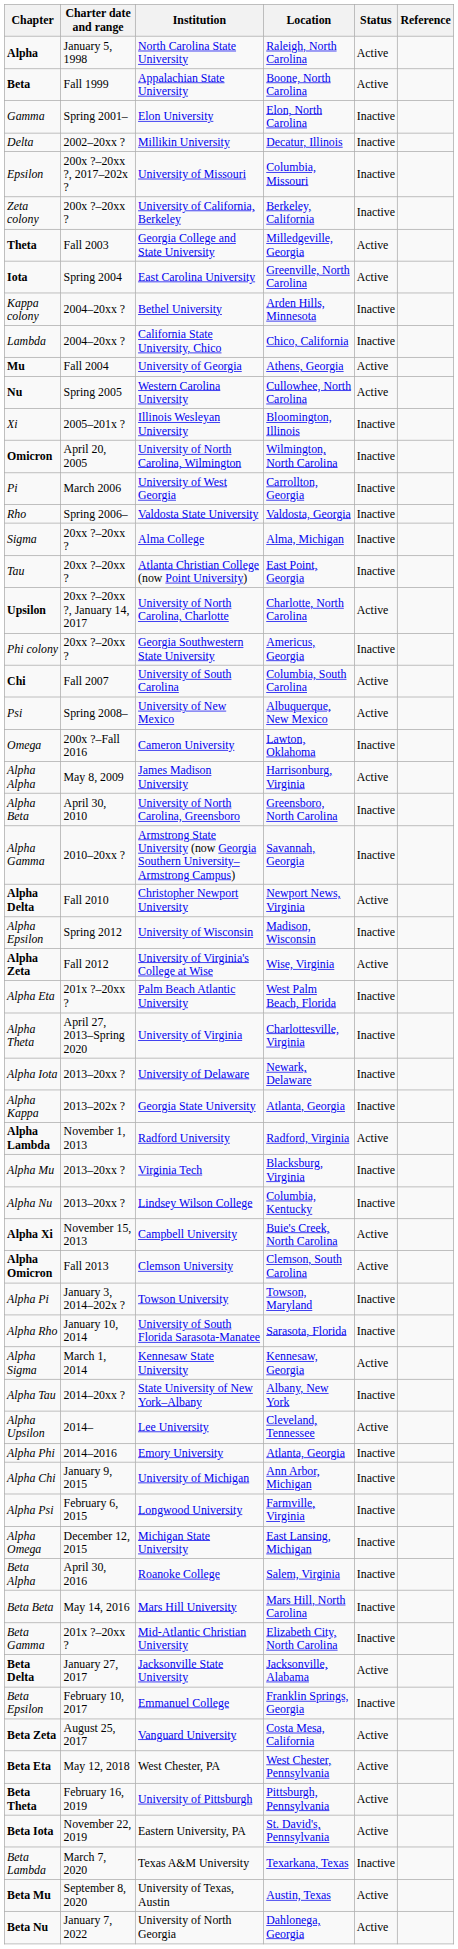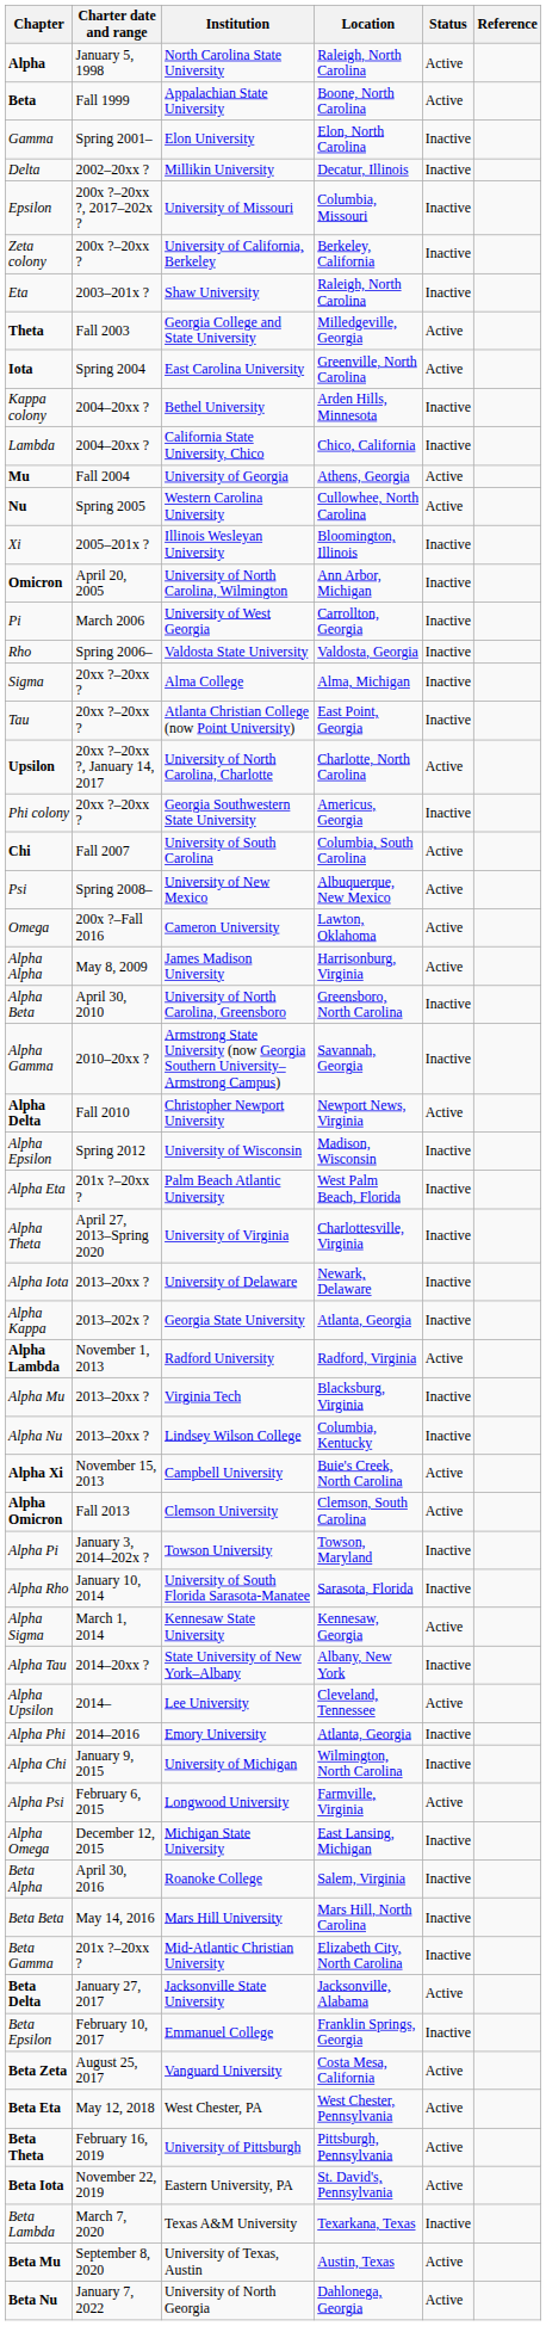 <table class="sortable wikitable">
 <tr>
 <th>Chapter</th>
 <th>Charter date and range</th>
 <th>Institution</th>
 <th>Location</th>
 <th>Status</th>
 <th>Reference</th>
 </tr>
 <tr>
 <td><strong>Alpha</strong></td>
 <td>January 5, 1998</td>
 <td><a href='#'>North Carolina State University</a></td>
 <td><a href='#'>Raleigh, North Carolina</a></td>
 <td>Active</td>
 <td></td>
 </tr>
 <tr>
 <td><strong>Beta</strong></td>
 <td>Fall 1999</td>
 <td><a href='#'>Appalachian State University</a></td>
 <td><a href='#'>Boone, North Carolina</a></td>
 <td>Active</td>
 <td></td>
 </tr>
 <tr>
 <td><em>Gamma</em></td>
 <td>Spring 2001–</td>
 <td><a href='#'>Elon University</a></td>
 <td><a href='#'>Elon, North Carolina</a></td>
 <td>Inactive</td>
 <td></td>
 </tr>
 <tr>
 <td><em>Delta</em></td>
 <td>2002–20xx ?</td>
 <td><a href='#'>Millikin University</a></td>
 <td><a href='#'>Decatur, Illinois</a></td>
 <td>Inactive</td>
 <td></td>
 </tr>
 <tr>
 <td><em>Epsilon</em></td>
 <td>200x ?–20xx ?, 2017–202x ?</td>
 <td><a href='#'>University of Missouri</a></td>
 <td><a href='#'>Columbia, Missouri</a></td>
 <td>Inactive</td>
 <td></td>
 </tr>
 <tr>
 <td><em>Zeta colony</em></td>
 <td>200x ?–20xx ?</td>
 <td><a href='#'>University of California, Berkeley</a></td>
 <td><a href='#'>Berkeley, California</a></td>
+<td>Inactive</td>
+<td></td>
+</tr>
+<tr>
+<td><em>Eta</em></td>
+<td>2003–201x ?</td>
+<td><a href='#'>Shaw University</a></td>
+<td><a href='#'>Raleigh, North Carolina</a></td>
 <td>Inactive</td>
 <td></td>
 </tr>
 <tr>
 <td><strong>Theta</strong></td>
 <td>Fall 2003</td>
 <td><a href='#'>Georgia College and State University</a></td>
 <td><a href='#'>Milledgeville, Georgia</a></td>
 <td>Active</td>
 <td></td>
 </tr>
 <tr>
 <td><strong>Iota</strong></td>
 <td>Spring 2004</td>
 <td><a href='#'>East Carolina University</a></td>
 <td><a href='#'>Greenville, North Carolina</a></td>
 <td>Active</td>
 <td></td>
 </tr>
 <tr>
 <td><em>Kappa colony</em></td>
 <td>2004–20xx ?</td>
 <td><a href='#'>Bethel University</a></td>
 <td><a href='#'>Arden Hills, Minnesota</a></td>
 <td>Inactive</td>
 <td></td>
 </tr>
 <tr>
 <td><em>Lambda</em></td>
 <td>2004–20xx ?</td>
 <td><a href='#'>California State University, Chico</a></td>
 <td><a href='#'>Chico, California</a></td>
 <td>Inactive</td>
 <td></td>
 </tr>
 <tr>
 <td><strong>Mu</strong></td>
 <td>Fall 2004</td>
 <td><a href='#'>University of Georgia</a></td>
 <td><a href='#'>Athens, Georgia</a></td>
 <td>Active</td>
 <td></td>
 </tr>
 <tr>
 <td><strong>Nu</strong></td>
 <td>Spring 2005</td>
 <td><a href='#'>Western Carolina University</a></td>
 <td><a href='#'>Cullowhee, North Carolina</a></td>
 <td>Active</td>
 <td></td>
 </tr>
 <tr>
 <td><em>Xi</em></td>
 <td>2005–201x ?</td>
 <td><a href='#'>Illinois Wesleyan University</a></td>
 <td><a href='#'>Bloomington, Illinois</a></td>
 <td>Inactive</td>
 <td></td>
 </tr>
 <tr>
 <td><strong>Omicron</strong></td>
 <td>April 20, 2005</td>
 <td><a href='#'>University of North Carolina, Wilmington</a></td>
-<td><a href='#'>Wilmington, North Carolina</a></td>
+<td><a href='#'>Ann Arbor, Michigan</a></td>
 <td>Inactive</td>
 <td></td>
 </tr>
 <tr>
 <td><em>Pi</em></td>
 <td>March 2006</td>
 <td><a href='#'>University of West Georgia</a></td>
 <td><a href='#'>Carrollton, Georgia</a></td>
 <td>Inactive</td>
 <td></td>
 </tr>
 <tr>
 <td><em>Rho</em></td>
 <td>Spring 2006–</td>
 <td><a href='#'>Valdosta State University</a></td>
 <td><a href='#'>Valdosta, Georgia</a></td>
 <td>Inactive</td>
 <td></td>
 </tr>
 <tr>
 <td><em>Sigma</em></td>
 <td>20xx ?–20xx ?</td>
 <td><a href='#'>Alma College</a></td>
 <td><a href='#'>Alma, Michigan</a></td>
 <td>Inactive</td>
 <td></td>
 </tr>
 <tr>
 <td><em>Tau</em></td>
 <td>20xx ?–20xx ?</td>
 <td><a href='#'>Atlanta Christian College</a> (now <a href='#'>Point University</a>)</td>
 <td><a href='#'>East Point, Georgia</a></td>
 <td>Inactive</td>
 <td></td>
 </tr>
 <tr>
 <td><strong>Upsilon</strong></td>
 <td>20xx ?–20xx ?, January 14, 2017</td>
 <td><a href='#'>University of North Carolina, Charlotte</a></td>
 <td><a href='#'>Charlotte, North Carolina</a></td>
 <td>Active</td>
 <td></td>
 </tr>
 <tr>
 <td><em>Phi colony</em></td>
 <td>20xx ?–20xx ?</td>
 <td><a href='#'>Georgia Southwestern State University</a></td>
 <td><a href='#'>Americus, Georgia</a></td>
 <td>Inactive</td>
 <td></td>
 </tr>
 <tr>
 <td><strong>Chi</strong></td>
 <td>Fall 2007</td>
 <td><a href='#'>University of South Carolina</a></td>
 <td><a href='#'>Columbia, South Carolina</a></td>
 <td>Active</td>
 <td></td>
 </tr>
 <tr>
 <td><em>Psi</em></td>
 <td>Spring 2008–</td>
 <td><a href='#'>University of New Mexico</a></td>
 <td><a href='#'>Albuquerque, New Mexico</a></td>
 <td>Active</td>
 <td></td>
 </tr>
 <tr>
 <td><em>Omega</em></td>
 <td>200x ?–Fall 2016</td>
 <td><a href='#'>Cameron University</a></td>
 <td><a href='#'>Lawton, Oklahoma</a></td>
-<td>Inactive</td>
+<td>Active</td>
 <td></td>
 </tr>
 <tr>
 <td><em>Alpha Alpha</em></td>
 <td>May 8, 2009</td>
 <td><a href='#'>James Madison University</a></td>
 <td><a href='#'>Harrisonburg, Virginia</a></td>
 <td>Active</td>
 <td></td>
 </tr>
 <tr>
 <td><em>Alpha Beta</em></td>
 <td>April 30, 2010</td>
 <td><a href='#'>University of North Carolina, Greensboro</a></td>
 <td><a href='#'>Greensboro, North Carolina</a></td>
 <td>Inactive</td>
 <td></td>
 </tr>
 <tr>
 <td><em>Alpha Gamma</em></td>
 <td>2010–20xx ?</td>
 <td><a href='#'>Armstrong State University</a> (now <a href='#'>Georgia Southern University–Armstrong Campus</a>)</td>
 <td><a href='#'>Savannah, Georgia</a></td>
 <td>Inactive</td>
 <td></td>
 </tr>
 <tr>
 <td><strong>Alpha Delta</strong></td>
 <td>Fall 2010</td>
 <td><a href='#'>Christopher Newport University</a></td>
 <td><a href='#'>Newport News, Virginia</a></td>
 <td>Active</td>
 <td></td>
 </tr>
 <tr>
 <td><em>Alpha Epsilon</em></td>
 <td>Spring 2012</td>
 <td><a href='#'>University of Wisconsin</a></td>
 <td><a href='#'>Madison, Wisconsin</a></td>
 <td>Inactive</td>
-<td></td>
-</tr>
-<tr>
-<td><strong>Alpha Zeta</strong></td>
-<td>Fall 2012</td>
-<td><a href='#'>University of Virginia's College at Wise</a></td>
-<td><a href='#'>Wise, Virginia</a></td>
-<td>Active</td>
 <td></td>
 </tr>
 <tr>
 <td><em>Alpha Eta</em></td>
 <td>201x ?–20xx ?</td>
 <td><a href='#'>Palm Beach Atlantic University</a></td>
 <td><a href='#'>West Palm Beach, Florida</a></td>
 <td>Inactive</td>
 <td></td>
 </tr>
 <tr>
 <td><em>Alpha Theta</em></td>
 <td>April 27, 2013–Spring 2020</td>
 <td><a href='#'>University of Virginia</a></td>
 <td><a href='#'>Charlottesville, Virginia</a></td>
 <td>Inactive</td>
 <td></td>
 </tr>
 <tr>
 <td><em>Alpha Iota</em></td>
 <td>2013–20xx ?</td>
 <td><a href='#'>University of Delaware</a></td>
 <td><a href='#'>Newark, Delaware</a></td>
 <td>Inactive</td>
 <td></td>
 </tr>
 <tr>
 <td><em>Alpha Kappa</em></td>
 <td>2013–202x ?</td>
 <td><a href='#'>Georgia State University</a></td>
 <td><a href='#'>Atlanta, Georgia</a></td>
 <td>Inactive</td>
 <td></td>
 </tr>
 <tr>
 <td><strong>Alpha Lambda</strong></td>
 <td>November 1, 2013</td>
 <td><a href='#'>Radford University</a></td>
 <td><a href='#'>Radford, Virginia</a></td>
 <td>Active</td>
 <td></td>
 </tr>
 <tr>
 <td><em>Alpha Mu</em></td>
 <td>2013–20xx ?</td>
 <td><a href='#'>Virginia Tech</a></td>
 <td><a href='#'>Blacksburg, Virginia</a></td>
 <td>Inactive</td>
 <td></td>
 </tr>
 <tr>
 <td><em>Alpha Nu</em></td>
 <td>2013–20xx ?</td>
 <td><a href='#'>Lindsey Wilson College</a></td>
 <td><a href='#'>Columbia, Kentucky</a></td>
 <td>Inactive</td>
 <td></td>
 </tr>
 <tr>
 <td><strong>Alpha Xi</strong></td>
 <td>November 15, 2013</td>
 <td><a href='#'>Campbell University</a></td>
 <td><a href='#'>Buie's Creek, North Carolina</a></td>
 <td>Active</td>
 <td></td>
 </tr>
 <tr>
 <td><strong>Alpha Omicron</strong></td>
 <td>Fall 2013</td>
 <td><a href='#'>Clemson University</a></td>
 <td><a href='#'>Clemson, South Carolina</a></td>
 <td>Active</td>
 <td></td>
 </tr>
 <tr>
 <td><em>Alpha Pi</em></td>
 <td>January 3, 2014–202x ?</td>
 <td><a href='#'>Towson University</a></td>
 <td><a href='#'>Towson, Maryland</a></td>
 <td>Inactive</td>
 <td></td>
 </tr>
 <tr>
 <td><em>Alpha Rho</em></td>
 <td>January 10, 2014</td>
 <td><a href='#'>University of South Florida Sarasota-Manatee</a></td>
 <td><a href='#'>Sarasota, Florida</a></td>
 <td>Inactive</td>
 <td></td>
 </tr>
 <tr>
 <td><em>Alpha Sigma</em></td>
 <td>March 1, 2014</td>
 <td><a href='#'>Kennesaw State University</a></td>
 <td><a href='#'>Kennesaw, Georgia</a></td>
 <td>Active</td>
 <td></td>
 </tr>
 <tr>
 <td><em>Alpha Tau</em></td>
 <td>2014–20xx ?</td>
 <td><a href='#'>State University of New York–Albany</a></td>
 <td><a href='#'>Albany, New York</a></td>
 <td>Inactive</td>
 <td></td>
 </tr>
 <tr>
 <td><em>Alpha Upsilon</em></td>
 <td>2014–</td>
 <td><a href='#'>Lee University</a></td>
 <td><a href='#'>Cleveland, Tennessee</a></td>
 <td>Active</td>
 <td></td>
 </tr>
 <tr>
 <td><em>Alpha Phi</em></td>
 <td>2014–2016</td>
 <td><a href='#'>Emory University</a></td>
 <td><a href='#'>Atlanta, Georgia</a></td>
 <td>Inactive</td>
 <td></td>
 </tr>
 <tr>
 <td><em>Alpha Chi</em></td>
 <td>January 9, 2015</td>
 <td><a href='#'>University of Michigan</a></td>
-<td><a href='#'>Ann Arbor, Michigan</a></td>
+<td><a href='#'>Wilmington, North Carolina</a></td>
 <td>Inactive</td>
 <td></td>
 </tr>
 <tr>
 <td><em>Alpha Psi</em></td>
 <td>February 6, 2015</td>
 <td><a href='#'>Longwood University</a></td>
 <td><a href='#'>Farmville, Virginia</a></td>
-<td>Inactive</td>
+<td>Active</td>
 <td></td>
 </tr>
 <tr>
 <td><em>Alpha Omega</em></td>
 <td>December 12, 2015</td>
 <td><a href='#'>Michigan State University</a></td>
 <td><a href='#'>East Lansing, Michigan</a></td>
 <td>Inactive</td>
 <td></td>
 </tr>
 <tr>
 <td><em>Beta Alpha</em></td>
 <td>April 30, 2016</td>
 <td><a href='#'>Roanoke College</a></td>
 <td><a href='#'>Salem, Virginia</a></td>
 <td>Inactive</td>
 <td></td>
 </tr>
 <tr>
 <td><em>Beta Beta</em></td>
 <td>May 14, 2016</td>
 <td><a href='#'>Mars Hill University</a></td>
 <td><a href='#'>Mars Hill, North Carolina</a></td>
 <td>Inactive</td>
 <td></td>
 </tr>
 <tr>
 <td><em>Beta Gamma</em></td>
 <td>201x ?–20xx ?</td>
 <td><a href='#'>Mid-Atlantic Christian University</a></td>
 <td><a href='#'>Elizabeth City, North Carolina</a></td>
 <td>Inactive</td>
 <td></td>
 </tr>
 <tr>
 <td><strong>Beta Delta</strong></td>
 <td>January 27, 2017</td>
 <td><a href='#'>Jacksonville State University</a></td>
 <td><a href='#'>Jacksonville, Alabama</a></td>
 <td>Active</td>
 <td></td>
 </tr>
 <tr>
 <td><em>Beta Epsilon</em></td>
 <td>February 10, 2017</td>
 <td><a href='#'>Emmanuel College</a></td>
 <td><a href='#'>Franklin Springs, Georgia</a></td>
 <td>Inactive</td>
 <td></td>
 </tr>
 <tr>
 <td><strong>Beta Zeta</strong></td>
 <td>August 25, 2017</td>
 <td><a href='#'>Vanguard University</a></td>
 <td><a href='#'>Costa Mesa, California</a></td>
 <td>Active</td>
 <td></td>
 </tr>
 <tr>
 <td><strong>Beta Eta</strong></td>
 <td>May 12, 2018</td>
 <td>West Chester, PA</td>
 <td><a href='#'>West Chester, Pennsylvania</a></td>
 <td>Active</td>
 <td></td>
 </tr>
 <tr>
 <td><strong>Beta Theta</strong></td>
 <td>February 16, 2019</td>
 <td><a href='#'>University of Pittsburgh</a></td>
 <td><a href='#'>Pittsburgh, Pennsylvania</a></td>
 <td>Active</td>
 <td></td>
 </tr>
 <tr>
 <td><strong>Beta Iota</strong></td>
 <td>November 22, 2019</td>
 <td>Eastern University, PA</td>
 <td><a href='#'>St. David's, Pennsylvania</a></td>
 <td>Active</td>
 <td></td>
 </tr>
 <tr>
 <td><em>Beta Lambda</em></td>
 <td>March 7, 2020</td>
 <td>Texas A&M University</td>
 <td><a href='#'>Texarkana, Texas</a></td>
 <td>Inactive</td>
 <td></td>
 </tr>
 <tr>
 <td><strong>Beta Mu</strong></td>
 <td>September 8, 2020</td>
 <td>University of Texas, Austin</td>
 <td><a href='#'>Austin, Texas</a></td>
 <td>Active</td>
 <td></td>
 </tr>
 <tr>
 <td><strong>Beta Nu</strong></td>
 <td>January 7, 2022</td>
 <td>University of North Georgia</td>
 <td><a href='#'>Dahlonega, Georgia</a></td>
 <td>Active</td>
 <td></td>
 </tr>
 </table>
